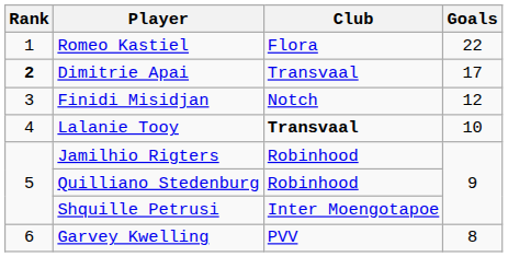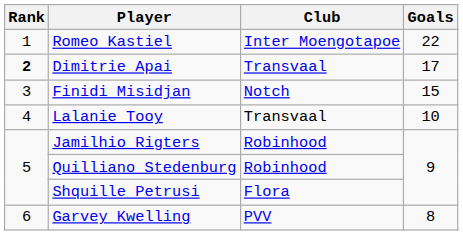 <table class="wikitable" style="text-align:center;">
 <tr>
 <th>Rank</th>
 <th>Player</th>
 <th>Club</th>
 <th>Goals</th>
 </tr>
 <tr>
 <td>1</td>
 <td align="left"> <a href='#'>Romeo Kastiel</a></td>
-<td align="left"><a href='#'>Flora</a></td>
+<td align="left"><a href='#'>Inter Moengotapoe</a></td>
 <td>22</td>
 </tr>
 <tr>
 <td><strong>2</strong></td>
 <td align="left"> <a href='#'>Dimitrie Apai</a></td>
 <td align="left"><a href='#'>Transvaal</a></td>
 <td>17</td>
 </tr>
 <tr>
 <td>3</td>
 <td align="left"> <a href='#'>Finidi Misidjan</a></td>
 <td align="left"><a href='#'>Notch</a></td>
-<td>12</td>
+<td>15</td>
 </tr>
 <tr>
 <td>4</td>
 <td align="left"> <a href='#'>Lalanie Tooy</a></td>
-<td align="left"><strong>Transvaal</strong></td>
+<td align="left">Transvaal</td>
 <td>10</td>
 </tr>
 <tr>
 <td rowspan="3">5</td>
 <td align="left"> <a href='#'>Jamilhio Rigters</a></td>
 <td align="left"><a href='#'>Robinhood</a></td>
 <td rowspan="3">9</td>
 </tr>
 <tr>
 <td align="left"> <a href='#'>Quilliano Stedenburg</a></td>
 <td align="left"><a href='#'>Robinhood</a></td>
 </tr>
 <tr>
 <td align="left"> <a href='#'>Shquille Petrusi</a></td>
-<td align="left"><a href='#'>Inter Moengotapoe</a></td>
+<td align="left"><a href='#'>Flora</a></td>
 </tr>
 <tr>
 <td>6</td>
 <td align="left"> <a href='#'>Garvey Kwelling</a></td>
 <td align="left"><a href='#'>PVV</a></td>
 <td>8</td>
 </tr>
 </table>
